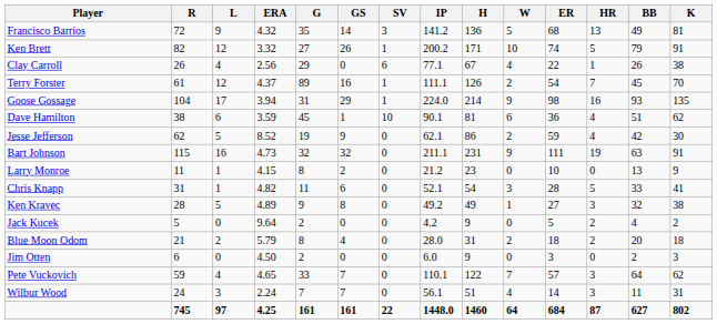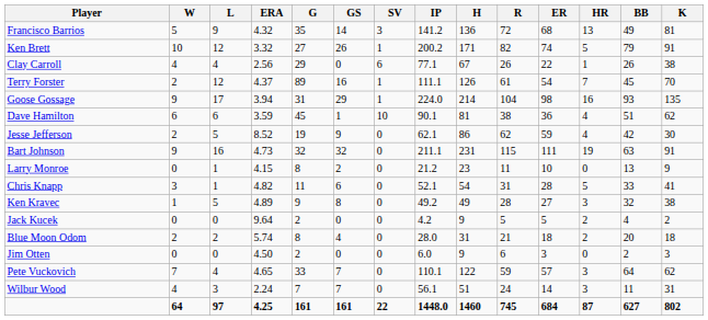 <table class="wikitable sortable">
 <tr>
 <th bgcolor="#DDDDFF" width="20%">Player</th>
-<th bgcolor="#DDDDFF" width="5%">R</th>
+<th bgcolor="#DDDDFF" width="5%">W</th>
 <th bgcolor="#DDDDFF" width="5%">L</th>
 <th bgcolor="#DDDDFF" width="5%">ERA</th>
 <th bgcolor="#DDDDFF" width="5%">G</th>
 <th bgcolor="#DDDDFF" width="5%">GS</th>
 <th bgcolor="#DDDDFF" width="5%">SV</th>
 <th bgcolor="#DDDDFF" width="5%">IP</th>
 <th bgcolor="#DDDDFF" width="5%">H</th>
-<th bgcolor="#DDDDFF" width="5%">W</th>
+<th bgcolor="#DDDDFF" width="5%">R</th>
 <th bgcolor="#DDDDFF" width="5%">ER</th>
 <th bgcolor="#DDDDFF" width="5%">HR</th>
 <th bgcolor="#DDDDFF" width="5%">BB</th>
 <th bgcolor="#DDDDFF" width="5%">K</th>
 </tr>
 <tr>
 <td><a href='#'>Francisco Barrios</a></td>
-<td>72</td>
+<td>5</td>
 <td>9</td>
 <td>4.32</td>
 <td>35</td>
 <td>14</td>
 <td>3</td>
 <td>141.2</td>
 <td>136</td>
-<td>5</td>
+<td>72</td>
 <td>68</td>
 <td>13</td>
 <td>49</td>
 <td>81</td>
 </tr>
 <tr>
 <td><a href='#'>Ken Brett</a></td>
-<td>82</td>
+<td>10</td>
 <td>12</td>
 <td>3.32</td>
 <td>27</td>
 <td>26</td>
 <td>1</td>
 <td>200.2</td>
 <td>171</td>
-<td>10</td>
+<td>82</td>
 <td>74</td>
 <td>5</td>
 <td>79</td>
 <td>91</td>
 </tr>
 <tr>
 <td><a href='#'>Clay Carroll</a></td>
-<td>26</td>
+<td>4</td>
 <td>4</td>
 <td>2.56</td>
 <td>29</td>
 <td>0</td>
 <td>6</td>
 <td>77.1</td>
 <td>67</td>
-<td>4</td>
+<td>26</td>
 <td>22</td>
 <td>1</td>
 <td>26</td>
 <td>38</td>
 </tr>
 <tr>
 <td><a href='#'>Terry Forster</a></td>
-<td>61</td>
+<td>2</td>
 <td>12</td>
 <td>4.37</td>
 <td>89</td>
 <td>16</td>
 <td>1</td>
 <td>111.1</td>
 <td>126</td>
-<td>2</td>
+<td>61</td>
 <td>54</td>
 <td>7</td>
 <td>45</td>
 <td>70</td>
 </tr>
 <tr>
 <td><a href='#'>Goose Gossage</a></td>
-<td>104</td>
+<td>9</td>
 <td>17</td>
 <td>3.94</td>
 <td>31</td>
 <td>29</td>
 <td>1</td>
 <td>224.0</td>
 <td>214</td>
-<td>9</td>
+<td>104</td>
 <td>98</td>
 <td>16</td>
 <td>93</td>
 <td>135</td>
 </tr>
 <tr>
 <td><a href='#'>Dave Hamilton</a></td>
-<td>38</td>
+<td>6</td>
 <td>6</td>
 <td>3.59</td>
 <td>45</td>
 <td>1</td>
 <td>10</td>
 <td>90.1</td>
 <td>81</td>
-<td>6</td>
+<td>38</td>
 <td>36</td>
 <td>4</td>
 <td>51</td>
 <td>62</td>
 </tr>
 <tr>
 <td><a href='#'>Jesse Jefferson</a></td>
-<td>62</td>
+<td>2</td>
 <td>5</td>
 <td>8.52</td>
 <td>19</td>
 <td>9</td>
 <td>0</td>
 <td>62.1</td>
 <td>86</td>
-<td>2</td>
+<td>62</td>
 <td>59</td>
 <td>4</td>
 <td>42</td>
 <td>30</td>
 </tr>
 <tr>
 <td><a href='#'>Bart Johnson</a></td>
-<td>115</td>
+<td>9</td>
 <td>16</td>
 <td>4.73</td>
 <td>32</td>
 <td>32</td>
 <td>0</td>
 <td>211.1</td>
 <td>231</td>
-<td>9</td>
+<td>115</td>
 <td>111</td>
 <td>19</td>
 <td>63</td>
 <td>91</td>
 </tr>
 <tr>
 <td><a href='#'>Larry Monroe</a></td>
-<td>11</td>
+<td>0</td>
 <td>1</td>
 <td>4.15</td>
 <td>8</td>
 <td>2</td>
 <td>0</td>
 <td>21.2</td>
 <td>23</td>
-<td>0</td>
+<td>11</td>
 <td>10</td>
 <td>0</td>
 <td>13</td>
 <td>9</td>
 </tr>
 <tr>
 <td><a href='#'>Chris Knapp</a></td>
-<td>31</td>
+<td>3</td>
 <td>1</td>
 <td>4.82</td>
 <td>11</td>
 <td>6</td>
 <td>0</td>
 <td>52.1</td>
 <td>54</td>
-<td>3</td>
+<td>31</td>
 <td>28</td>
 <td>5</td>
 <td>33</td>
 <td>41</td>
 </tr>
 <tr>
 <td><a href='#'>Ken Kravec</a></td>
-<td>28</td>
+<td>1</td>
 <td>5</td>
 <td>4.89</td>
 <td>9</td>
 <td>8</td>
 <td>0</td>
 <td>49.2</td>
 <td>49</td>
-<td>1</td>
+<td>28</td>
 <td>27</td>
 <td>3</td>
 <td>32</td>
 <td>38</td>
 </tr>
 <tr>
 <td><a href='#'>Jack Kucek</a></td>
-<td>5</td>
+<td>0</td>
 <td>0</td>
 <td>9.64</td>
 <td>2</td>
 <td>0</td>
 <td>0</td>
 <td>4.2</td>
 <td>9</td>
-<td>0</td>
+<td>5</td>
 <td>5</td>
 <td>2</td>
 <td>4</td>
 <td>2</td>
 </tr>
 <tr>
 <td><a href='#'>Blue Moon Odom</a></td>
-<td>21</td>
 <td>2</td>
-<td>5.79</td>
+<td>2</td>
+<td>5.74</td>
 <td>8</td>
 <td>4</td>
 <td>0</td>
 <td>28.0</td>
 <td>31</td>
-<td>2</td>
+<td>21</td>
 <td>18</td>
 <td>2</td>
 <td>20</td>
 <td>18</td>
 </tr>
 <tr>
 <td><a href='#'>Jim Otten</a></td>
-<td>6</td>
+<td>0</td>
 <td>0</td>
 <td>4.50</td>
 <td>2</td>
 <td>0</td>
 <td>0</td>
 <td>6.0</td>
 <td>9</td>
-<td>0</td>
+<td>6</td>
 <td>3</td>
 <td>0</td>
 <td>2</td>
 <td>3</td>
 </tr>
 <tr>
 <td><a href='#'>Pete Vuckovich</a></td>
-<td>59</td>
+<td>7</td>
 <td>4</td>
 <td>4.65</td>
 <td>33</td>
 <td>7</td>
 <td>0</td>
 <td>110.1</td>
 <td>122</td>
-<td>7</td>
+<td>59</td>
 <td>57</td>
 <td>3</td>
 <td>64</td>
 <td>62</td>
 </tr>
 <tr>
 <td><a href='#'>Wilbur Wood</a></td>
-<td>24</td>
+<td>4</td>
 <td>3</td>
 <td>2.24</td>
 <td>7</td>
 <td>7</td>
 <td>0</td>
 <td>56.1</td>
 <td>51</td>
-<td>4</td>
+<td>24</td>
 <td>14</td>
 <td>3</td>
 <td>11</td>
 <td>31</td>
 </tr>
 <tr class="sortbottom">
 <td></td>
-<td><strong>745</strong></td>
+<td><strong>64</strong></td>
 <td><strong>97</strong></td>
 <td><strong>4.25</strong></td>
 <td><strong>161</strong></td>
 <td><strong>161</strong></td>
 <td><strong>22</strong></td>
 <td><strong>1448.0</strong></td>
 <td><strong>1460</strong></td>
-<td><strong>64</strong></td>
+<td><strong>745</strong></td>
 <td><strong>684</strong></td>
 <td><strong>87</strong></td>
 <td><strong>627</strong></td>
 <td><strong>802</strong></td>
 </tr>
 </table>
